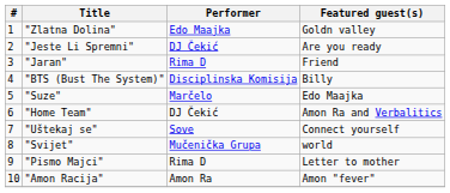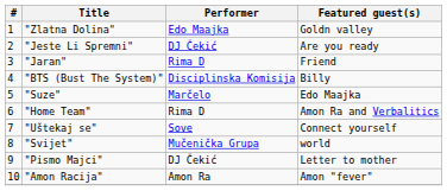 <table class="wikitable">
 <tr>
 <th align="center">#</th>
 <th align="center">Title</th>
 <th align="center">Performer</th>
 <th align="center">Featured guest(s)</th>
 </tr>
 <tr>
 <td>1</td>
 <td>"Zlatna Dolina"</td>
 <td><a href='#'>Edo Maajka</a></td>
 <td>Goldn valley</td>
 </tr>
 <tr>
 <td>2</td>
 <td>"Jeste Li Spremni"</td>
 <td><a href='#'>DJ Čekić</a></td>
 <td>Are you ready</td>
 </tr>
 <tr>
 <td>3</td>
 <td>"Jaran"</td>
 <td><a href='#'>Rima D</a></td>
 <td>Friend</td>
 </tr>
 <tr>
 <td>4</td>
 <td>"BTS (Bust The System)"</td>
 <td><a href='#'>Disciplinska Komisija</a></td>
 <td>Billy</td>
 </tr>
 <tr>
 <td>5</td>
 <td>"Suze"</td>
 <td><a href='#'>Marčelo</a></td>
 <td>Edo Maajka</td>
 </tr>
 <tr>
 <td>6</td>
 <td>"Home Team"</td>
-<td>DJ Čekić</td>
+<td>Rima D</td>
 <td>Amon Ra and <a href='#'>Verbalitics</a></td>
 </tr>
 <tr>
 <td>7</td>
 <td>"Uštekaj se"</td>
 <td><a href='#'>Sove</a></td>
 <td>Connect yourself</td>
 </tr>
 <tr>
 <td>8</td>
 <td>"Svijet"</td>
 <td><a href='#'>Mučenička Grupa</a></td>
 <td>world</td>
 </tr>
 <tr>
 <td>9</td>
 <td>"Pismo Majci"</td>
-<td>Rima D</td>
+<td>DJ Čekić</td>
 <td>Letter to mother</td>
 </tr>
 <tr>
 <td>10</td>
 <td>"Amon Racija"</td>
 <td>Amon Ra</td>
 <td>Amon "fever"</td>
 </tr>
 <tr>
 </tr>
 </table>
